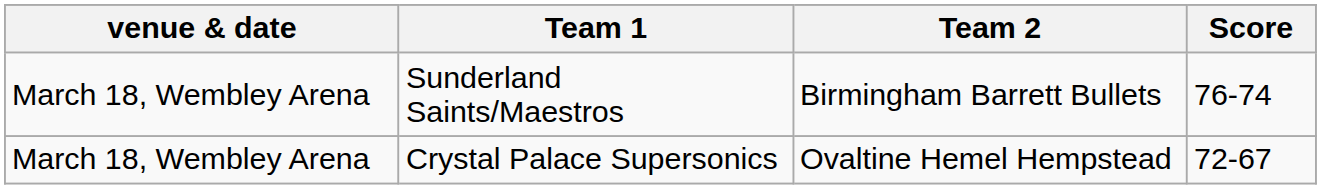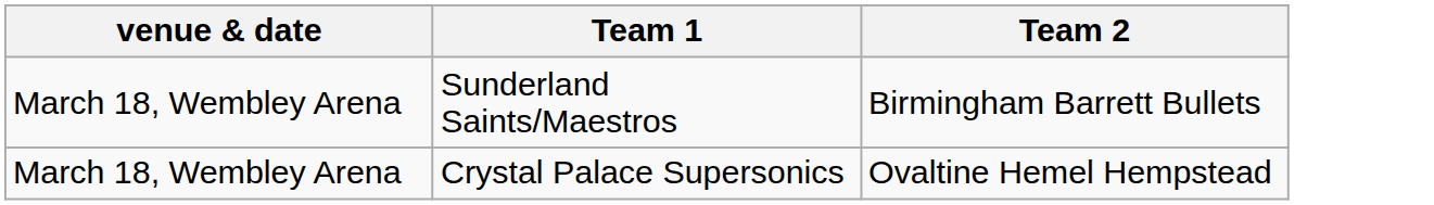 <table class="wikitable" style="font-size: 100%">
 <tr>
 <th width=200>venue & date</th>
 <th width=200>Team 1</th>
 <th width=200>Team 2</th>
-<th width=60>Score</th>
 </tr>
 <tr>
 <td>March 18, Wembley Arena</td>
 <td>Sunderland Saints/Maestros</td>
 <td>Birmingham Barrett Bullets</td>
-<td>76-74</td>
 </tr>
 <tr>
 <td>March 18, Wembley Arena</td>
 <td>Crystal Palace Supersonics</td>
 <td>Ovaltine Hemel Hempstead</td>
-<td>72-67</td>
 </tr>
 </table>
